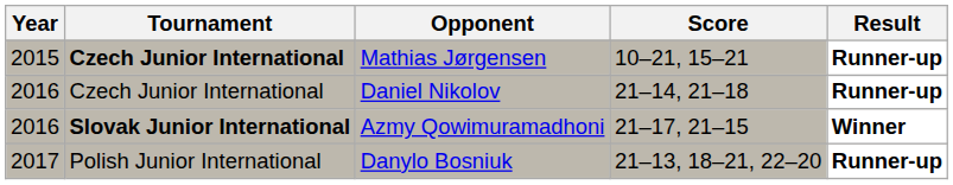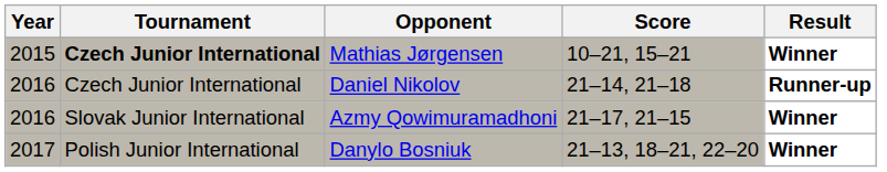 <table class="sortable wikitable" style="font-size: 90%;">
 <tr>
 <th>Year</th>
 <th>Tournament</th>
 <th>Opponent</th>
 <th>Score</th>
 <th>Result</th>
 </tr>
 <tr style="background:#BDB8AD">
 <td align="center">2015</td>
 <td align="left"><strong>Czech Junior International</strong></td>
 <td align="left"> <a href='#'>Mathias Jørgensen</a></td>
 <td align="left">10–21, 15–21</td>
-<td style="text-align:left; background:white"> <strong>Runner-up</strong></td>
+<td style="text-align:left; background:white"> <strong>Winner</strong></td>
 </tr>
 <tr style="background:#BDB8AD">
 <td align="center">2016</td>
 <td align="left">Czech Junior International</td>
 <td align="left"> <a href='#'>Daniel Nikolov</a></td>
 <td align="left">21–14, 21–18</td>
 <td style="text-align:left; background:white"> <strong>Runner-up</strong></td>
 </tr>
 <tr style="background:#BDB8AD">
 <td align="center">2016</td>
-<td align="left"><strong>Slovak Junior International</strong></td>
+<td align="left">Slovak Junior International</td>
 <td align="left"> <a href='#'>Azmy Qowimuramadhoni</a></td>
 <td align="left">21–17, 21–15</td>
 <td style="text-align:left; background:white"> <strong>Winner</strong></td>
 </tr>
 <tr style="background:#BDB8AD">
 <td align="center">2017</td>
 <td align="left">Polish Junior International</td>
 <td align="left"> <a href='#'>Danylo Bosniuk</a></td>
 <td align="left">21–13, 18–21, 22–20</td>
-<td style="text-align:left; background:white"> <strong>Runner-up</strong></td>
+<td style="text-align:left; background:white"> <strong>Winner</strong></td>
 </tr>
 </table>
